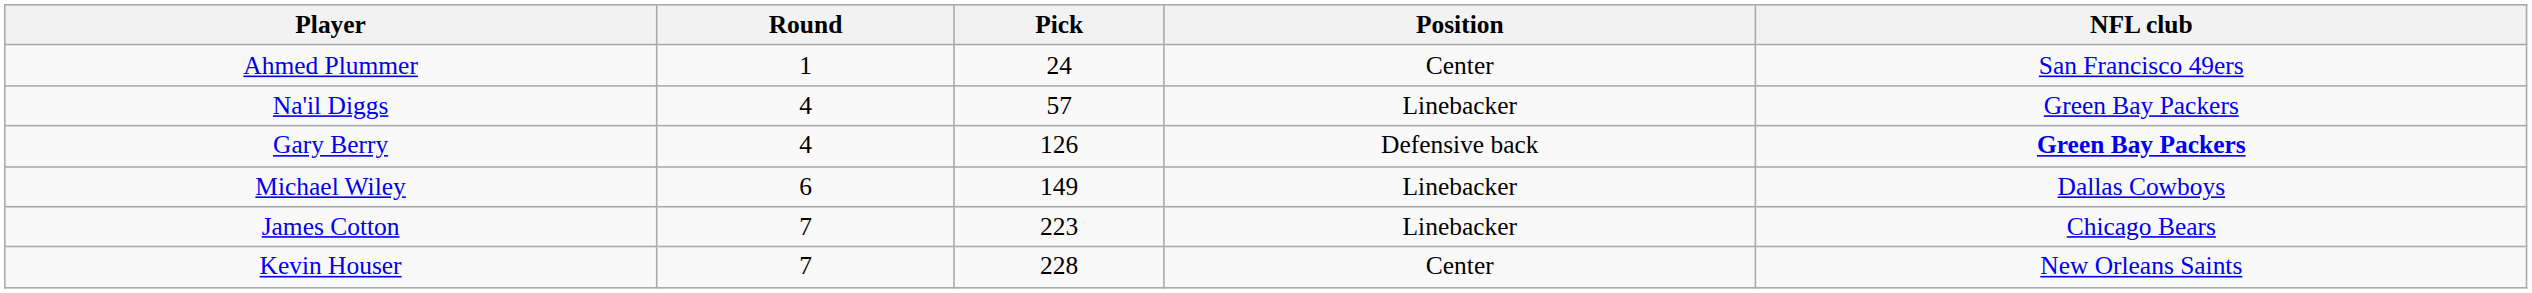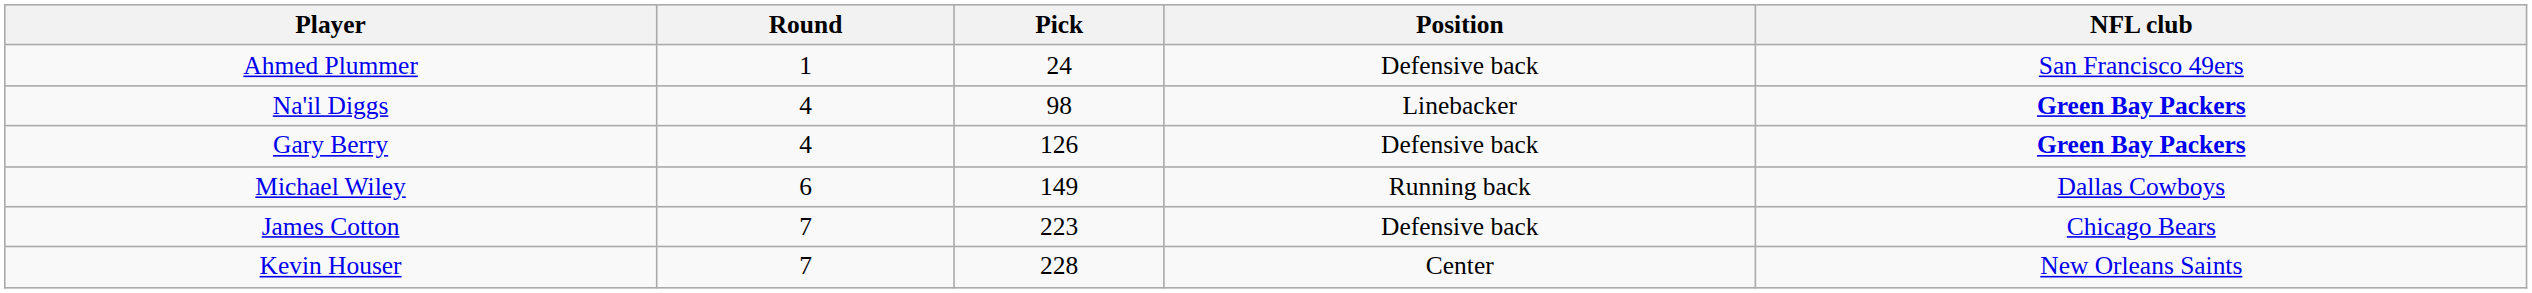 <table class="wikitable" width="80%">
 <tr>
 <th>Player</th>
 <th>Round</th>
 <th>Pick</th>
 <th>Position</th>
 <th>NFL club</th>
 </tr>
 <tr align="center" bgcolor="">
 <td><a href='#'>Ahmed Plummer</a></td>
 <td>1</td>
 <td>24</td>
-<td>Center</td>
+<td>Defensive back</td>
 <td><a href='#'>San Francisco 49ers</a></td>
 </tr>
 <tr align="center" bgcolor="">
 <td><a href='#'>Na'il Diggs</a></td>
 <td>4</td>
-<td>57</td>
+<td>98</td>
 <td>Linebacker</td>
-<td><a href='#'>Green Bay Packers</a></td>
+<td><strong><a href='#'>Green Bay Packers</a></strong></td>
 </tr>
 <tr align="center" bgcolor="">
 <td><a href='#'>Gary Berry</a></td>
 <td>4</td>
 <td>126</td>
 <td>Defensive back</td>
 <td><strong><a href='#'>Green Bay Packers</a></strong></td>
 </tr>
 <tr align="center" bgcolor="">
 <td><a href='#'>Michael Wiley</a></td>
 <td>6</td>
 <td>149</td>
-<td>Linebacker</td>
+<td>Running back</td>
 <td><a href='#'>Dallas Cowboys</a></td>
 </tr>
 <tr align="center" bgcolor="">
 <td><a href='#'>James Cotton</a></td>
 <td>7</td>
 <td>223</td>
-<td>Linebacker</td>
+<td>Defensive back</td>
 <td><a href='#'>Chicago Bears</a></td>
 </tr>
 <tr align="center" bgcolor="">
 <td><a href='#'>Kevin Houser</a></td>
 <td>7</td>
 <td>228</td>
 <td>Center</td>
 <td><a href='#'>New Orleans Saints</a></td>
 </tr>
 </table>
